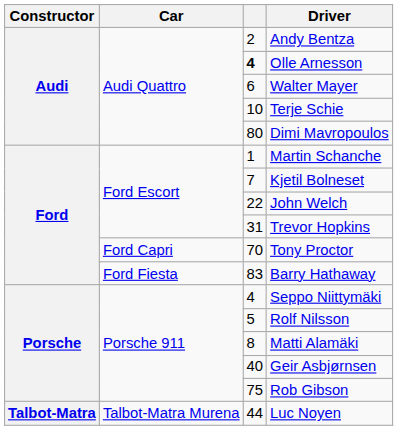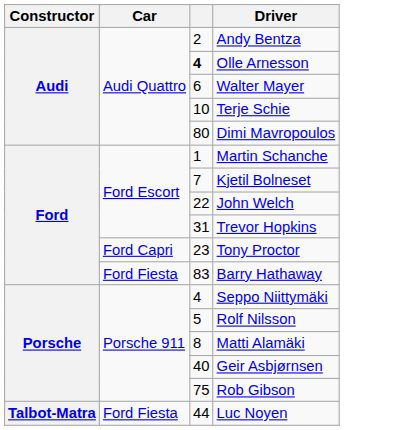 <table class="wikitable" style="font-size: 85%">
 <tr>
 <th>Constructor</th>
 <th>Car</th>
 <th></th>
 <th>Driver</th>
 </tr>
 <tr>
 <th rowspan=5><a href='#'>Audi</a></th>
 <td rowspan=5><a href='#'>Audi Quattro</a></td>
 <td>2</td>
 <td> <a href='#'>Andy Bentza</a></td>
 </tr>
 <tr>
 <td><strong>4</strong></td>
 <td> <a href='#'>Olle Arnesson</a></td>
 </tr>
 <tr>
 <td>6</td>
 <td> <a href='#'>Walter Mayer</a></td>
 </tr>
 <tr>
 <td>10</td>
 <td> <a href='#'>Terje Schie</a></td>
 </tr>
 <tr>
 <td>80</td>
 <td> <a href='#'>Dimi Mavropoulos</a></td>
 </tr>
 <tr>
 <th rowspan=6><a href='#'>Ford</a></th>
 <td rowspan=4><a href='#'>Ford Escort</a></td>
 <td>1</td>
 <td> <a href='#'>Martin Schanche</a></td>
 </tr>
 <tr>
 <td>7</td>
 <td> <a href='#'>Kjetil Bolneset</a></td>
 </tr>
 <tr>
 <td>22</td>
 <td> <a href='#'>John Welch</a></td>
 </tr>
 <tr>
 <td>31</td>
 <td> <a href='#'>Trevor Hopkins</a></td>
 </tr>
 <tr>
 <td><a href='#'>Ford Capri</a></td>
-<td>70</td>
+<td>23</td>
 <td> <a href='#'>Tony Proctor</a></td>
 </tr>
 <tr>
 <td><a href='#'>Ford Fiesta</a></td>
 <td>83</td>
 <td> <a href='#'>Barry Hathaway</a></td>
 </tr>
 <tr>
 <th rowspan=5><a href='#'>Porsche</a></th>
 <td rowspan=5><a href='#'>Porsche 911</a></td>
 <td>4</td>
 <td> <a href='#'>Seppo Niittymäki</a></td>
 </tr>
 <tr>
 <td>5</td>
 <td> <a href='#'>Rolf Nilsson</a></td>
 </tr>
 <tr>
 <td>8</td>
 <td> <a href='#'>Matti Alamäki</a></td>
 </tr>
 <tr>
 <td>40</td>
 <td> <a href='#'>Geir Asbjørnsen</a></td>
 </tr>
 <tr>
 <td>75</td>
 <td> <a href='#'>Rob Gibson</a></td>
 </tr>
 <tr>
 <th><a href='#'>Talbot-Matra</a></th>
-<td><a href='#'>Talbot-Matra Murena</a></td>
+<td><a href='#'>Ford Fiesta</a></td>
 <td>44</td>
 <td> <a href='#'>Luc Noyen</a></td>
 </tr>
 </table>
